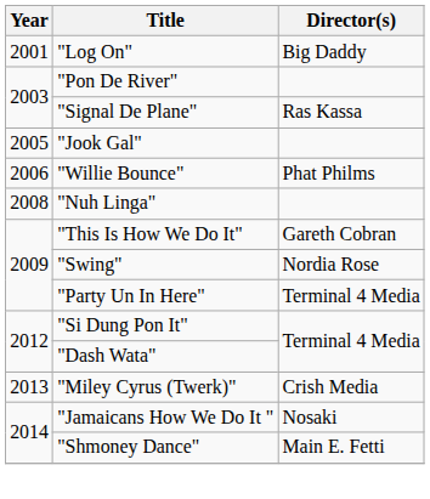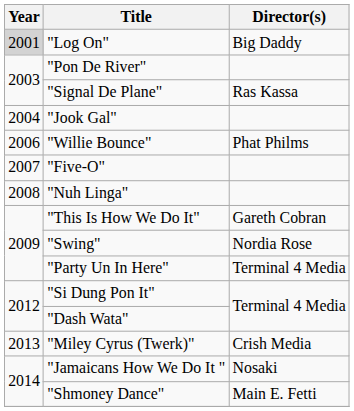 <table class="wikitable">
 <tr>
 <th>Year</th>
 <th>Title</th>
 <th>Director(s)</th>
 </tr>
 <tr>
-<td>2001</td>
+<td style="background: lightgrey;">2001</td>
 <td>"Log On"</td>
 <td>Big Daddy</td>
 </tr>
 <tr>
 <td rowspan="2">2003</td>
 <td>"Pon De River"</td>
 <td></td>
 </tr>
 <tr>
 <td>"Signal De Plane"</td>
 <td>Ras Kassa</td>
 </tr>
 <tr>
-<td>2005</td>
+<td>2004</td>
 <td>"Jook Gal"</td>
 <td></td>
 </tr>
 <tr>
 <td>2006</td>
 <td>"Willie Bounce"</td>
 <td>Phat Philms</td>
+</tr>
+<tr>
+<td>2007</td>
+<td>"Five-O"</td>
+<td></td>
 </tr>
 <tr>
 <td>2008</td>
 <td>"Nuh Linga"</td>
 <td></td>
 </tr>
 <tr>
 <td rowspan="3">2009</td>
 <td>"This Is How We Do It"</td>
 <td>Gareth Cobran</td>
 </tr>
 <tr>
 <td>"Swing"</td>
 <td>Nordia Rose</td>
 </tr>
 <tr>
 <td>"Party Un In Here"</td>
 <td>Terminal 4 Media</td>
 </tr>
 <tr>
 <td rowspan="2">2012</td>
 <td>"Si Dung Pon It"</td>
 <td rowspan="2">Terminal 4 Media</td>
 </tr>
 <tr>
 <td>"Dash Wata"</td>
 </tr>
 <tr>
 <td>2013</td>
 <td>"Miley Cyrus (Twerk)"</td>
 <td>Crish Media</td>
 </tr>
 <tr>
 <td rowspan="2">2014</td>
 <td>"Jamaicans How We Do It "</td>
 <td>Nosaki</td>
 </tr>
 <tr>
 <td>"Shmoney Dance"</td>
 <td>Main E. Fetti</td>
 </tr>
 <tr>
 </tr>
 </table>
